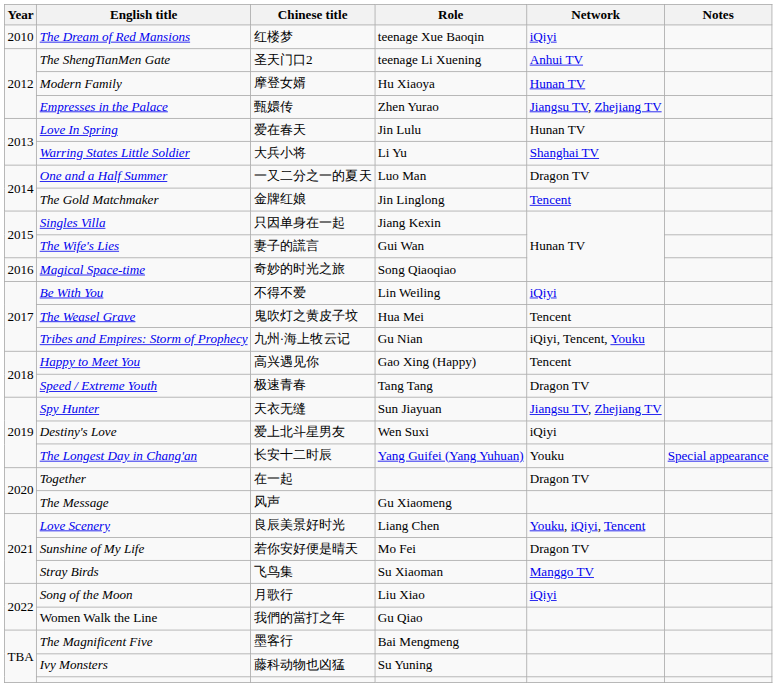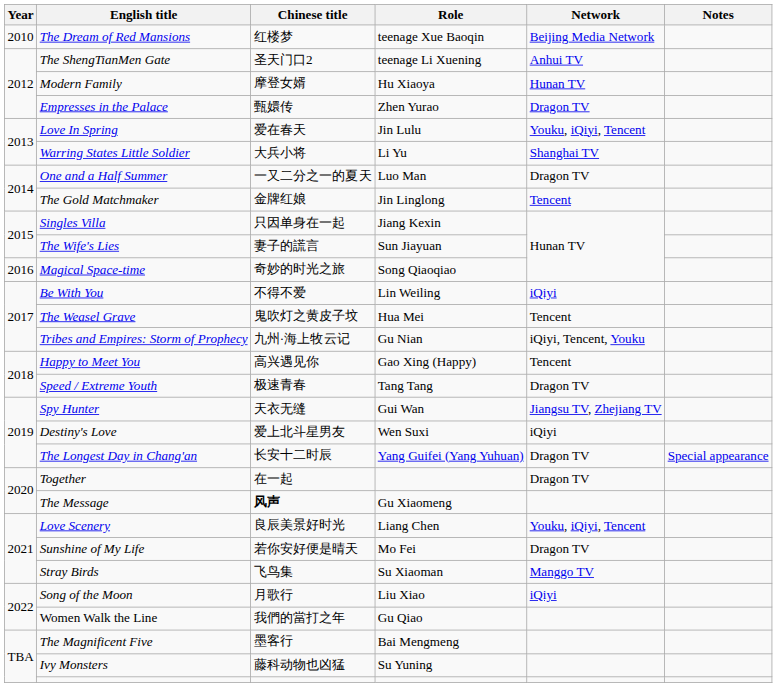 <table class="wikitable">
 <tr>
 <th>Year</th>
 <th>English title</th>
 <th>Chinese title</th>
 <th>Role</th>
 <th>Network</th>
 <th>Notes</th>
 </tr>
 <tr>
 <td>2010</td>
 <td><em><a href='#'>The Dream of Red Mansions</a></em></td>
 <td>红楼梦</td>
 <td>teenage Xue Baoqin</td>
-<td><a href='#'>iQiyi</a></td>
+<td><a href='#'>Beijing Media Network</a></td>
 <td></td>
 </tr>
 <tr>
 <td rowspan=3>2012</td>
 <td><em>The ShengTianMen Gate</em></td>
 <td>圣天门口2</td>
 <td>teenage Li Xuening</td>
 <td><a href='#'>Anhui TV</a></td>
 <td></td>
 </tr>
 <tr>
 <td><em>Modern Family</em></td>
 <td>摩登女婿</td>
 <td>Hu Xiaoya</td>
 <td><a href='#'>Hunan TV</a></td>
 <td></td>
 </tr>
 <tr>
 <td><em><a href='#'>Empresses in the Palace</a></em></td>
 <td>甄嬛传</td>
 <td>Zhen Yurao</td>
-<td><a href='#'>Jiangsu TV</a>, <a href='#'>Zhejiang TV</a></td>
+<td><a href='#'>Dragon TV</a></td>
 <td></td>
 </tr>
 <tr>
 <td rowspan=2>2013</td>
 <td><em><a href='#'>Love In Spring</a></em></td>
 <td>爱在春天</td>
 <td>Jin Lulu</td>
-<td>Hunan TV</td>
+<td><a href='#'>Youku</a>, <a href='#'>iQiyi</a>, <a href='#'>Tencent</a></td>
 <td></td>
 </tr>
 <tr>
 <td><em><a href='#'>Warring States Little Soldier</a></em></td>
 <td>大兵小将</td>
 <td>Li Yu</td>
 <td><a href='#'>Shanghai TV</a></td>
 <td></td>
 </tr>
 <tr>
 <td rowspan=2>2014</td>
 <td><em><a href='#'>One and a Half Summer</a></em></td>
 <td>一又二分之一的夏天</td>
 <td>Luo Man</td>
 <td>Dragon TV</td>
 <td></td>
 </tr>
 <tr>
 <td><em>The Gold Matchmaker</em></td>
 <td>金牌红娘</td>
 <td>Jin Linglong</td>
 <td><a href='#'>Tencent</a></td>
 <td></td>
 </tr>
 <tr>
 <td rowspan=2>2015</td>
 <td><em><a href='#'>Singles Villa</a></em></td>
 <td>只因单身在一起</td>
 <td>Jiang Kexin</td>
 <td rowspan=3>Hunan TV</td>
 <td></td>
 </tr>
 <tr>
 <td><em><a href='#'>The Wife's Lies</a></em></td>
 <td>妻子的謊言</td>
-<td>Gui Wan</td>
+<td>Sun Jiayuan</td>
 <td></td>
 </tr>
 <tr>
 <td>2016</td>
 <td><em><a href='#'>Magical Space-time</a></em></td>
 <td>奇妙的时光之旅</td>
 <td>Song Qiaoqiao</td>
 <td></td>
 </tr>
 <tr>
 <td rowspan=3>2017</td>
 <td><em><a href='#'>Be With You</a></em></td>
 <td>不得不爱</td>
 <td>Lin Weiling</td>
 <td><a href='#'>iQiyi</a></td>
 <td></td>
 </tr>
 <tr>
 <td><em><a href='#'>The Weasel Grave</a></em></td>
 <td>鬼吹灯之黄皮子坟</td>
 <td>Hua Mei</td>
 <td>Tencent</td>
 <td></td>
 </tr>
 <tr>
 <td><em><a href='#'>Tribes and Empires: Storm of Prophecy</a></em></td>
 <td>九州·海上牧云记</td>
 <td>Gu Nian</td>
 <td>iQiyi, Tencent, <a href='#'>Youku</a></td>
 <td></td>
 </tr>
 <tr>
 <td rowspan=2>2018</td>
 <td><em><a href='#'>Happy to Meet You</a></em></td>
 <td>高兴遇见你</td>
 <td>Gao Xing (Happy)</td>
 <td>Tencent</td>
 <td></td>
 </tr>
 <tr>
 <td><em><a href='#'>Speed / Extreme Youth</a></em></td>
 <td>极速青春</td>
 <td>Tang Tang</td>
 <td>Dragon TV</td>
 <td></td>
 </tr>
 <tr>
 <td rowspan=3>2019</td>
 <td><em><a href='#'>Spy Hunter</a></em></td>
 <td>天衣无缝</td>
-<td>Sun Jiayuan</td>
+<td>Gui Wan</td>
 <td><a href='#'>Jiangsu TV</a>, <a href='#'>Zhejiang TV</a></td>
 <td></td>
 </tr>
 <tr>
 <td><em>Destiny's Love</em></td>
 <td>爱上北斗星男友</td>
 <td>Wen Suxi</td>
 <td>iQiyi</td>
 <td></td>
 </tr>
 <tr>
 <td><em><a href='#'>The Longest Day in Chang'an</a></em></td>
 <td>长安十二时辰</td>
 <td><a href='#'>Yang Guifei (Yang Yuhuan)</a></td>
-<td>Youku</td>
+<td>Dragon TV</td>
 <td><a href='#'>Special appearance</a></td>
 </tr>
 <tr>
 <td rowspan="2">2020</td>
 <td><em>Together</em></td>
 <td>在一起</td>
 <td></td>
 <td>Dragon TV</td>
 <td></td>
 </tr>
 <tr>
 <td><em>The Message</em></td>
-<td>风声</td>
+<td><strong>风声</strong></td>
 <td>Gu Xiaomeng</td>
 <td></td>
 <td></td>
 </tr>
 <tr>
 <td rowspan="3">2021</td>
 <td><em><a href='#'>Love Scenery</a></em></td>
 <td>良辰美景好时光</td>
 <td>Liang Chen</td>
 <td><a href='#'>Youku</a>, <a href='#'>iQiyi</a>, <a href='#'>Tencent</a></td>
 <td></td>
 </tr>
 <tr>
 <td><em>Sunshine of My Life</em></td>
 <td>若你安好便是晴天</td>
 <td>Mo Fei</td>
 <td>Dragon TV</td>
 <td></td>
 </tr>
 <tr>
 <td><em>Stray Birds</em></td>
 <td>飞鸟集</td>
 <td>Su Xiaoman</td>
 <td><a href='#'>Manggo TV</a></td>
 <td></td>
 </tr>
 <tr>
 <td rowspan="2">2022</td>
 <td><em>Song of the Moon</em></td>
 <td>月歌行</td>
 <td>Liu Xiao</td>
 <td><a href='#'>iQiyi</a></td>
 <td></td>
 </tr>
 <tr>
 <td>Women Walk the Line</td>
 <td>我們的當打之年</td>
 <td>Gu Qiao</td>
 <td></td>
 <td></td>
 </tr>
 <tr>
 <td rowspan="3">TBA</td>
 <td><em>The Magnificent Five</em></td>
 <td>墨客行</td>
 <td>Bai Mengmeng</td>
 <td></td>
 <td></td>
 </tr>
 <tr>
 <td><em>Ivy Monsters</em></td>
 <td>藤科动物也凶猛</td>
 <td>Su Yuning</td>
 <td></td>
 <td></td>
 </tr>
 <tr>
 <td></td>
 <td></td>
 <td></td>
 <td></td>
 <td></td>
 </tr>
 </table>
